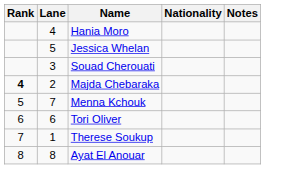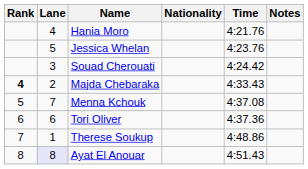 <table class="wikitable sortable" style="text-align:center">
 <tr>
 <th>Rank</th>
 <th>Lane</th>
 <th>Name</th>
 <th>Nationality</th>
+<th>Time</th>
 <th>Notes</th>
 </tr>
 <tr>
 <td></td>
 <td>4</td>
 <td align=left><a href='#'>Hania Moro</a></td>
 <td align=left></td>
+<td>4:21.76</td>
 <td></td>
 </tr>
 <tr>
 <td></td>
 <td>5</td>
 <td align=left><a href='#'>Jessica Whelan</a></td>
 <td align=left></td>
+<td>4:23.76</td>
 <td></td>
 </tr>
 <tr>
 <td></td>
 <td>3</td>
 <td align=left><a href='#'>Souad Cherouati</a></td>
 <td align=left></td>
+<td>4:24.42</td>
 <td></td>
 </tr>
 <tr>
 <td><strong>4</strong></td>
 <td>2</td>
 <td align=left><a href='#'>Majda Chebaraka</a></td>
 <td align=left></td>
+<td>4:33.43</td>
 <td></td>
 </tr>
 <tr>
 <td>5</td>
 <td>7</td>
 <td align=left><a href='#'>Menna Kchouk</a></td>
 <td align=left></td>
+<td>4:37.08</td>
 <td></td>
 </tr>
 <tr>
 <td>6</td>
 <td>6</td>
 <td align=left><a href='#'>Tori Oliver</a></td>
 <td align=left></td>
+<td>4:37.36</td>
 <td></td>
 </tr>
 <tr>
 <td>7</td>
 <td>1</td>
 <td align=left><a href='#'>Therese Soukup</a></td>
 <td align=left></td>
+<td>4:48.86</td>
 <td></td>
 </tr>
 <tr>
 <td>8</td>
-<td>8</td>
+<td style="background: lavender;">8</td>
 <td align=left><a href='#'>Ayat El Anouar</a></td>
 <td align=left></td>
+<td>4:51.43</td>
 <td></td>
 </tr>
 </table>
